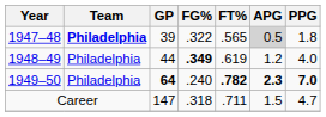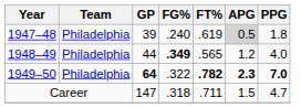 <table class="wikitable sortable" style="font-size:95%; text-align:right;">
 <tr>
 <th>Year</th>
 <th>Team</th>
 <th>GP</th>
 <th>FG%</th>
 <th>FT%</th>
 <th>APG</th>
 <th>PPG</th>
 </tr>
 <tr>
 <td style="text-align:left;"><a href='#'>1947–48</a></td>
-<td style="text-align:left;"><strong><a href='#'>Philadelphia</a></strong></td>
+<td style="text-align:left;"><a href='#'>Philadelphia</a></td>
 <td>39</td>
-<td>.322</td>
-<td>.565</td>
+<td>.240</td>
+<td>.619</td>
 <td style="background: lightgrey;">0.5</td>
 <td>1.8</td>
 </tr>
 <tr>
 <td style="text-align:left;"><a href='#'>1948–49</a></td>
 <td style="text-align:left;"><a href='#'>Philadelphia</a></td>
 <td>44</td>
 <td><strong>.349</strong></td>
-<td>.619</td>
+<td>.565</td>
 <td>1.2</td>
 <td>4.0</td>
 </tr>
 <tr>
 <td style="text-align:left;"><a href='#'>1949–50</a></td>
 <td style="text-align:left;"><a href='#'>Philadelphia</a></td>
 <td><strong>64</strong></td>
-<td>.240</td>
+<td>.322</td>
 <td><strong>.782</strong></td>
 <td><strong>2.3</strong></td>
 <td><strong>7.0</strong></td>
 </tr>
 <tr>
 <td style="text-align:center;" colspan="2">Career</td>
 <td>147</td>
 <td>.318</td>
 <td>.711</td>
 <td>1.5</td>
 <td>4.7</td>
 </tr>
 <tr>
 </tr>
 </table>
